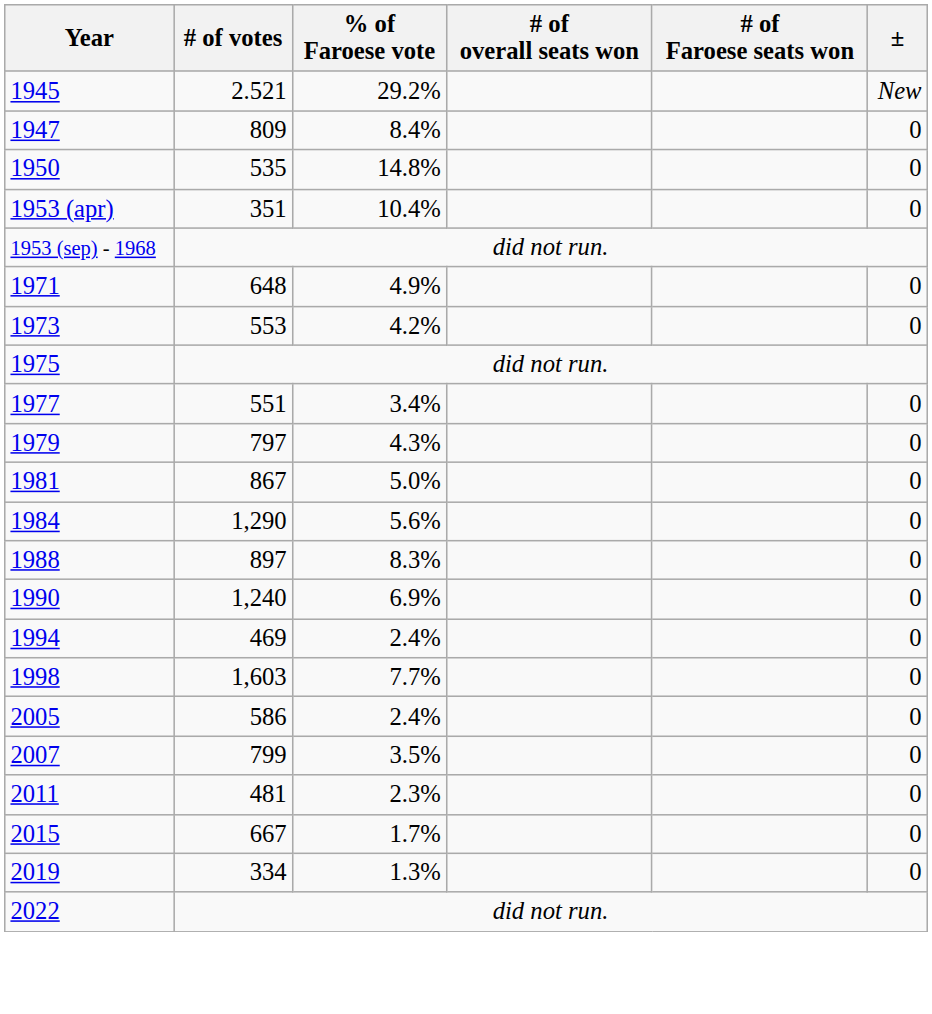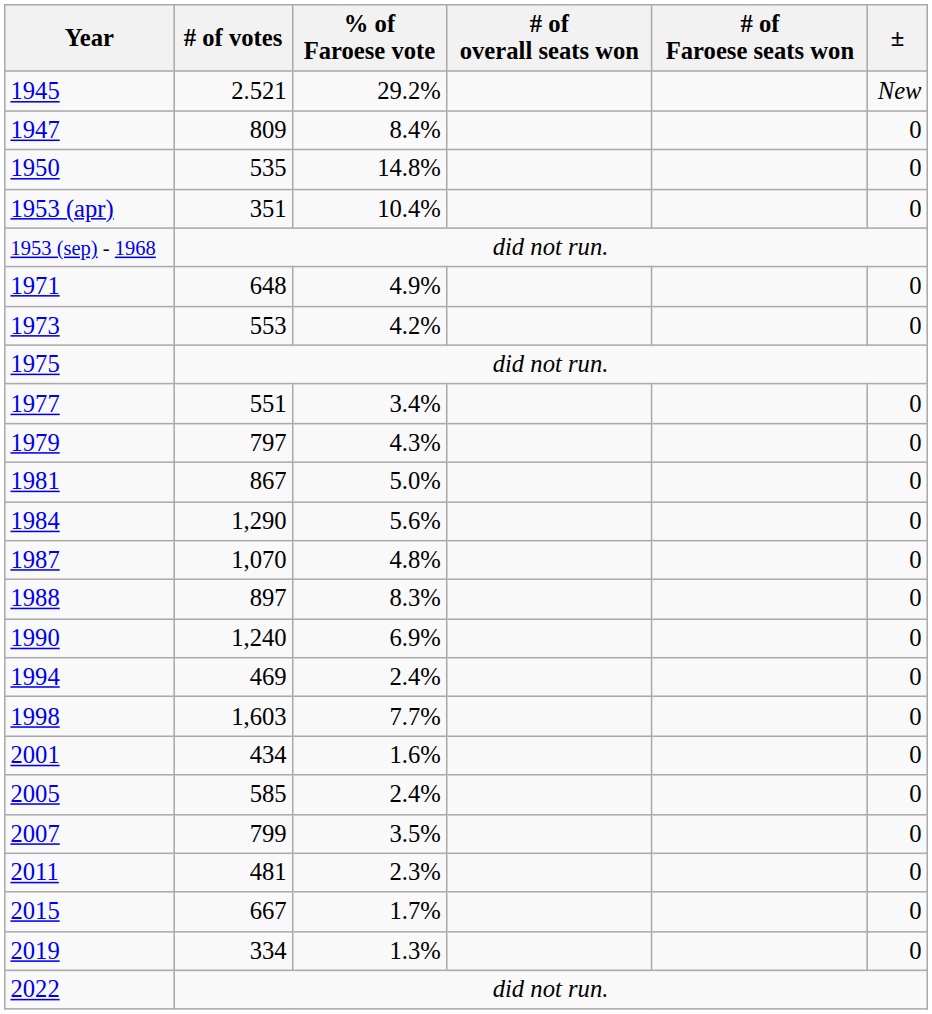 <table class="wikitable" width="600px" style="text-align: right">
 <tr>
 <th>Year</th>
 <th># of votes</th>
 <th>% of<br>Faroese vote</th>
 <th># of<br>overall seats won</th>
 <th># of<br>Faroese seats won</th>
 <th>±</th>
 </tr>
 <tr>
 <td align="left"><a href='#'>1945</a></td>
 <td>2.521</td>
 <td>29.2%</td>
 <td></td>
 <td></td>
 <td><em>New</em></td>
 </tr>
 <tr>
 <td align="left"><a href='#'>1947</a></td>
 <td>809</td>
 <td>8.4%</td>
 <td></td>
 <td></td>
 <td> 0</td>
 </tr>
 <tr>
 <td align="left"><a href='#'>1950</a></td>
 <td>535</td>
 <td>14.8%</td>
 <td></td>
 <td></td>
 <td> 0</td>
 </tr>
 <tr>
 <td align="left"><a href='#'>1953 (apr)</a></td>
 <td>351</td>
 <td>10.4%</td>
 <td></td>
 <td></td>
 <td> 0</td>
 </tr>
 <tr>
 <td align="left"><small><a href='#'>1953 (sep)</a> - <a href='#'>1968</a></small></td>
 <td colspan="5" style="text-align:center;"><em>did not run.</em></td>
 </tr>
 <tr>
 <td align="left"><a href='#'>1971</a></td>
 <td>648</td>
 <td>4.9%</td>
 <td></td>
 <td></td>
 <td> 0</td>
 </tr>
 <tr>
 <td align="left"><a href='#'>1973</a></td>
 <td>553</td>
 <td>4.2%</td>
 <td></td>
 <td></td>
 <td> 0</td>
 </tr>
 <tr>
 <td align="left"><a href='#'>1975</a></td>
 <td colspan="5" style="text-align:center;"><em>did not run.</em></td>
 </tr>
 <tr>
 <td align="left"><a href='#'>1977</a></td>
 <td>551</td>
 <td>3.4%</td>
 <td></td>
 <td></td>
 <td> 0</td>
 </tr>
 <tr>
 <td align="left"><a href='#'>1979</a></td>
 <td>797</td>
 <td>4.3%</td>
 <td></td>
 <td></td>
 <td> 0</td>
 </tr>
 <tr>
 <td align="left"><a href='#'>1981</a></td>
 <td>867</td>
 <td>5.0%</td>
 <td></td>
 <td></td>
 <td> 0</td>
 </tr>
 <tr>
 <td align="left"><a href='#'>1984</a></td>
 <td>1,290</td>
 <td>5.6%</td>
 <td></td>
 <td></td>
 <td> 0</td>
 </tr>
 <tr>
+<td align="left"><a href='#'>1987</a></td>
+<td>1,070</td>
+<td>4.8%</td>
+<td></td>
+<td></td>
+<td> 0</td>
+</tr>
+<tr>
 <td align="left"><a href='#'>1988</a></td>
 <td>897</td>
 <td>8.3%</td>
 <td></td>
 <td></td>
 <td> 0</td>
 </tr>
 <tr>
 <td align="left"><a href='#'>1990</a></td>
 <td>1,240</td>
 <td>6.9%</td>
 <td></td>
 <td></td>
 <td> 0</td>
 </tr>
 <tr>
 <td align="left"><a href='#'>1994</a></td>
 <td>469</td>
 <td>2.4%</td>
 <td></td>
 <td></td>
 <td> 0</td>
 </tr>
 <tr>
 <td align="left"><a href='#'>1998</a></td>
 <td>1,603</td>
 <td>7.7%</td>
 <td></td>
 <td></td>
 <td> 0</td>
 </tr>
 <tr>
+<td align="left"><a href='#'>2001</a></td>
+<td>434</td>
+<td>1.6%</td>
+<td></td>
+<td></td>
+<td> 0</td>
+</tr>
+<tr>
 <td align="left"><a href='#'>2005</a></td>
-<td>586</td>
+<td>585</td>
 <td>2.4%</td>
 <td></td>
 <td></td>
 <td> 0</td>
 </tr>
 <tr>
 <td align="left"><a href='#'>2007</a></td>
 <td>799</td>
 <td>3.5%</td>
 <td></td>
 <td></td>
 <td> 0</td>
 </tr>
 <tr>
 <td align="left"><a href='#'>2011</a></td>
 <td>481</td>
 <td>2.3%</td>
 <td></td>
 <td></td>
 <td> 0</td>
 </tr>
 <tr>
 <td align="left"><a href='#'>2015</a></td>
 <td>667</td>
 <td>1.7%</td>
 <td></td>
 <td></td>
 <td> 0</td>
 </tr>
 <tr>
 <td align="left"><a href='#'>2019</a></td>
 <td>334</td>
 <td>1.3%</td>
 <td></td>
 <td></td>
 <td> 0</td>
 </tr>
 <tr>
 <td align="left"><a href='#'>2022</a></td>
 <td colspan="5" style="text-align:center;"><em>did not run.</em></td>
 </tr>
 </table>
